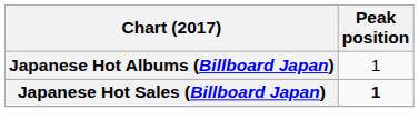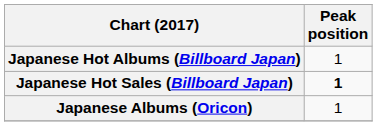 <table class="wikitable sortable plainrowheaders" style="text-align:center">
 <tr>
 <th scope="col">Chart (2017)</th>
 <th scope="col">Peak<br>position</th>
 </tr>
 <tr>
 <th scope="row">Japanese Hot Albums (<em><a href='#'>Billboard Japan</a></em>)</th>
 <td>1</td>
 </tr>
 <tr>
 <th scope="row">Japanese Hot Sales (<em><a href='#'>Billboard Japan</a></em>)</th>
 <td><strong>1</strong></td>
 </tr>
 <tr>
+<th scope="row">Japanese Albums (<a href='#'>Oricon</a>)</th>
+<td>1</td>
+</tr>
+<tr>
 </tr>
 </table>
